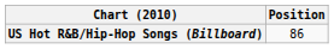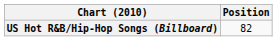 <table class="wikitable plainrowheaders" style="text-align:center">
 <tr>
 <th scope="col">Chart (2010)</th>
 <th scope="col">Position</th>
 </tr>
 <tr>
 <th scope="row">US Hot R&B/Hip-Hop Songs (<em>Billboard</em>)</th>
-<td>86</td>
+<td>82</td>
 </tr>
 </table>
